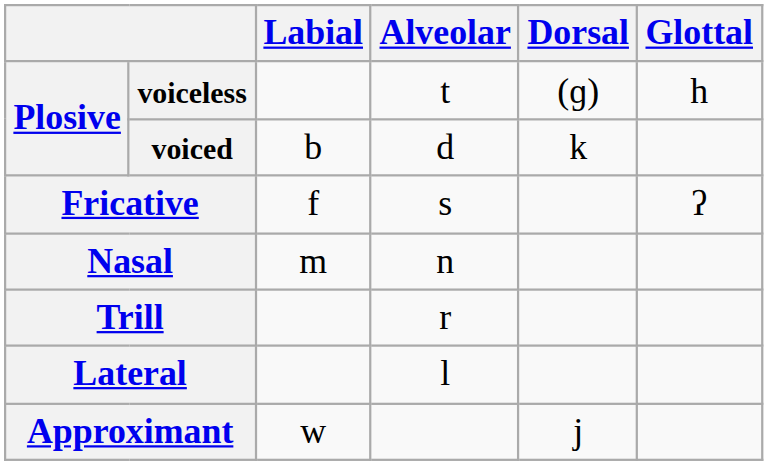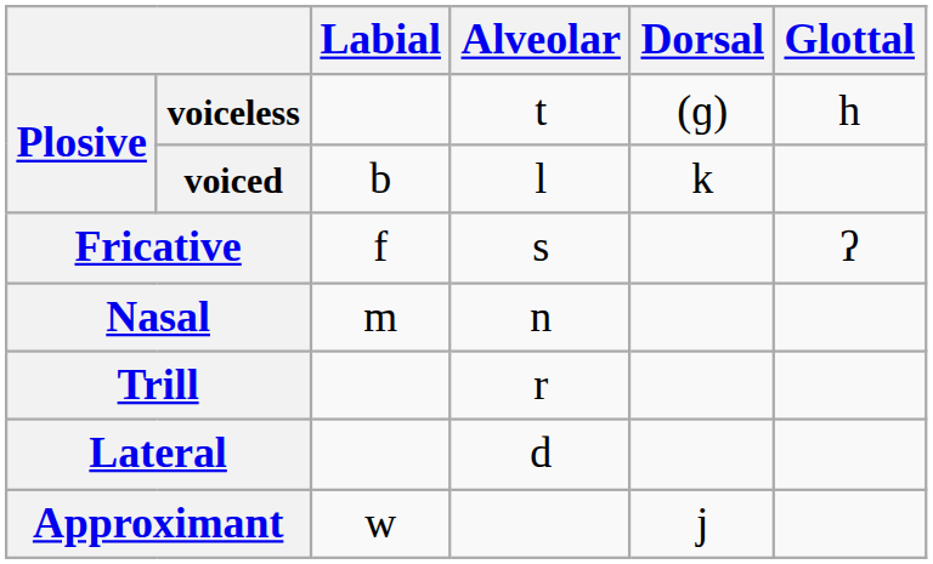 <table class="wikitable" style="text-align:center">
 <tr>
 <th colspan="2"></th>
 <th><a href='#'>Labial</a></th>
 <th><a href='#'>Alveolar</a></th>
 <th><a href='#'>Dorsal</a></th>
 <th><a href='#'>Glottal</a></th>
 </tr>
 <tr>
 <th rowspan="2"><a href='#'>Plosive</a></th>
 <th><small>voiceless</small></th>
 <td></td>
 <td>t</td>
 <td>(ɡ)</td>
 <td>h</td>
 </tr>
 <tr>
 <th><small>voiced</small></th>
 <td>b</td>
-<td>d</td>
+<td>l</td>
 <td>k</td>
 <td></td>
 </tr>
 <tr>
 <th colspan="2"><a href='#'>Fricative</a></th>
 <td>f</td>
 <td>s</td>
 <td></td>
 <td>ʔ</td>
 </tr>
 <tr>
 <th colspan="2"><a href='#'>Nasal</a></th>
 <td>m</td>
 <td>n</td>
 <td></td>
 <td></td>
 </tr>
 <tr>
 <th colspan="2"><a href='#'>Trill</a></th>
 <td></td>
 <td>r</td>
 <td></td>
 <td></td>
 </tr>
 <tr>
 <th colspan="2"><a href='#'>Lateral</a></th>
 <td></td>
-<td>l</td>
+<td>d</td>
 <td></td>
 <td></td>
 </tr>
 <tr>
 <th colspan="2"><a href='#'>Approximant</a></th>
 <td>w</td>
 <td></td>
 <td>j</td>
 <td></td>
 </tr>
 </table>
